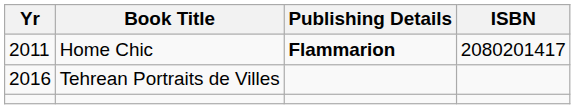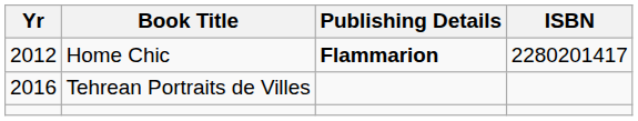 <table class="wikitable">
 <tr>
 <th>Yr</th>
 <th>Book Title</th>
 <th>Publishing Details</th>
 <th>ISBN</th>
 </tr>
 <tr>
-<td>2011</td>
+<td>2012</td>
 <td>Home Chic</td>
 <td><strong>Flammarion</strong></td>
-<td>2080201417</td>
+<td>2280201417</td>
 </tr>
 <tr>
 <td>2016</td>
 <td>Tehrean Portraits de Villes</td>
 <td></td>
 <td></td>
 </tr>
 <tr>
 <td></td>
 <td></td>
 <td></td>
 <td></td>
 </tr>
 </table>
